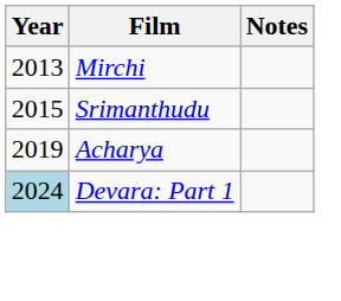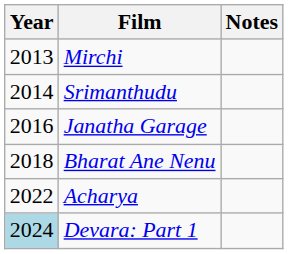 <table class="wikitable sortable">
 <tr>
 <th>Year</th>
 <th>Film</th>
 <th>Notes</th>
 </tr>
 <tr>
 <td>2013</td>
 <td><em><a href='#'>Mirchi</a></em></td>
 <td></td>
 </tr>
 <tr>
-<td>2015</td>
+<td>2014</td>
 <td><em><a href='#'>Srimanthudu</a></em></td>
 <td></td>
 </tr>
 <tr>
-<td>2019</td>
+<td>2016</td>
+<td><em><a href='#'>Janatha Garage</a></em></td>
+<td></td>
+</tr>
+<tr>
+<td>2018</td>
+<td><em><a href='#'>Bharat Ane Nenu</a></em></td>
+<td></td>
+</tr>
+<tr>
+<td>2022</td>
 <td><em><a href='#'>Acharya</a></em></td>
 <td></td>
 </tr>
 <tr>
 <td style="background: lightblue;">2024</td>
 <td><em><a href='#'>Devara: Part 1</a></em></td>
 <td></td>
 </tr>
 </table>
